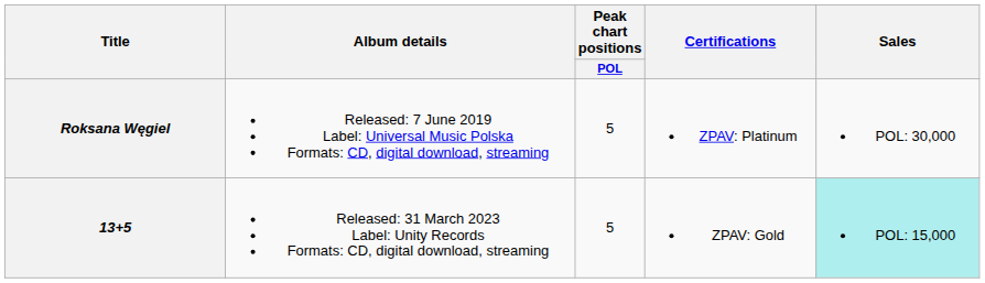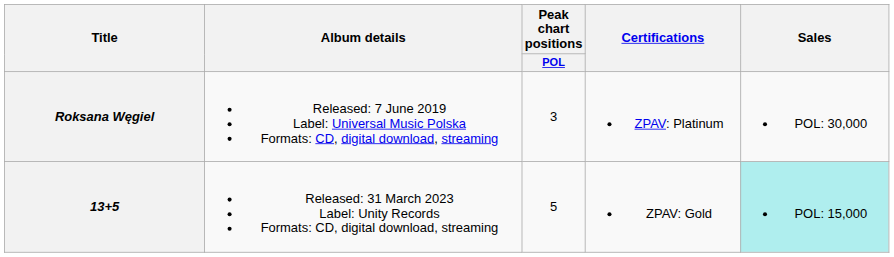 <table class="wikitable plainrowheaders" style="text-align:center;">
 <tr>
 <th scope="col" rowspan="2" style="width:15em;">Title</th>
 <th scope="col" rowspan="2" style="width:24em;">Album details</th>
 <th scope="col" colspan="1">Peak chart positions</th>
 <th scope="col" rowspan="2" style="width:11.5em;"><a href='#'>Certifications</a></th>
 <th scope="col" rowspan="2" style="width:11em;">Sales</th>
 </tr>
 <tr>
 <th scope="col" style="width:3em;font-size:85%;"><a href='#'>POL</a><br></th>
 </tr>
 <tr>
 <th scope="row"><em>Roksana Węgiel</em></th>
 <td><br><ul><li>Released: 7 June 2019</li><li>Label: <a href='#'>Universal Music Polska</a></li><li>Formats: <a href='#'>CD</a>, <a href='#'>digital download</a>, <a href='#'>streaming</a></li></ul></td>
-<td>5</td>
+<td>3</td>
 <td><br><ul><li><a href='#'>ZPAV</a>: Platinum</li></ul></td>
 <td><br><ul><li>POL: 30,000</li></ul></td>
 </tr>
 <tr>
 <th scope="row"><em>13+5</em></th>
 <td><br><ul><li>Released: 31 March 2023</li><li>Label: Unity Records</li><li>Formats: CD, digital download, streaming</li></ul></td>
 <td>5</td>
 <td><br><ul><li>ZPAV: Gold</li></ul></td>
 <td style="background: paleturquoise;"><br><ul><li>POL: 15,000</li></ul></td>
 </tr>
 </table>
